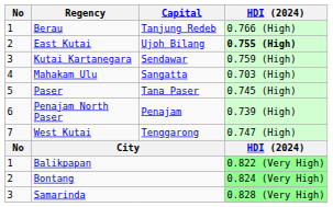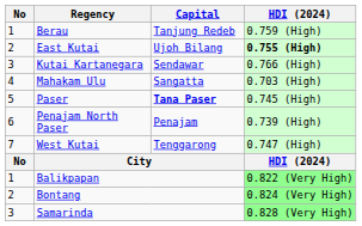 <table class="wikitable sortable">
 <tr>
 <th width= "30">No</th>
 <th width="140">Regency</th>
 <th width="110"><a href='#'>Capital</a></th>
 <th><a href='#'>HDI</a> (2024)</th>
 </tr>
 <tr>
 <td>1</td>
 <td><a href='#'>Berau</a></td>
 <td><a href='#'>Tanjung Redeb</a></td>
-<td style="background-color:#D2FFD2">0.766 (High)</td>
+<td style="background-color:#D2FFD2">0.759 (High)</td>
 </tr>
 <tr>
 <td>2</td>
 <td><a href='#'>East Kutai</a></td>
 <td><a href='#'>Ujoh Bilang</a></td>
 <td style="background-color:#D2FFD2"><strong>0.755 (High)</strong></td>
 </tr>
 <tr>
 <td>3</td>
 <td><a href='#'>Kutai Kartanegara</a></td>
 <td><a href='#'>Sendawar</a></td>
-<td style="background-color:#D2FFD2">0.759 (High)</td>
+<td style="background-color:#D2FFD2">0.766 (High)</td>
 </tr>
 <tr>
 <td>4</td>
 <td><a href='#'>Mahakam Ulu</a></td>
 <td><a href='#'>Sangatta</a></td>
 <td style="background-color:#D2FFD2">0.703 (High)</td>
 </tr>
 <tr>
 <td>5</td>
 <td><a href='#'>Paser</a></td>
-<td><a href='#'>Tana Paser</a></td>
+<td><strong><a href='#'>Tana Paser</a></strong></td>
 <td style="background-color:#D2FFD2">0.745 (High)</td>
 </tr>
 <tr>
 <td>6</td>
 <td><a href='#'>Penajam North Paser</a></td>
 <td><a href='#'>Penajam</a></td>
 <td style="background-color:#D2FFD2">0.739 (High)</td>
 </tr>
 <tr>
 <td>7</td>
 <td><a href='#'>West Kutai</a></td>
 <td><a href='#'>Tenggarong</a></td>
 <td style="background-color:#D2FFD2">0.747 (High)</td>
 </tr>
 <tr>
 <th>No</th>
 <th colspan="2">City</th>
 <th><a href='#'>HDI</a> (2024)</th>
 </tr>
 <tr>
 <td>1</td>
 <td colspan="2"><a href='#'>Balikpapan</a></td>
 <td style="background-color:#90FF90">0.822 (Very High)</td>
 </tr>
 <tr>
 <td>2</td>
 <td colspan="2"><a href='#'>Bontang</a></td>
 <td style="background-color:#90FF90">0.824 (Very High)</td>
 </tr>
 <tr>
 <td>3</td>
 <td colspan="2"><a href='#'>Samarinda</a></td>
 <td style="background-color:#90FF90">0.828 (Very High)</td>
 </tr>
 </table>
